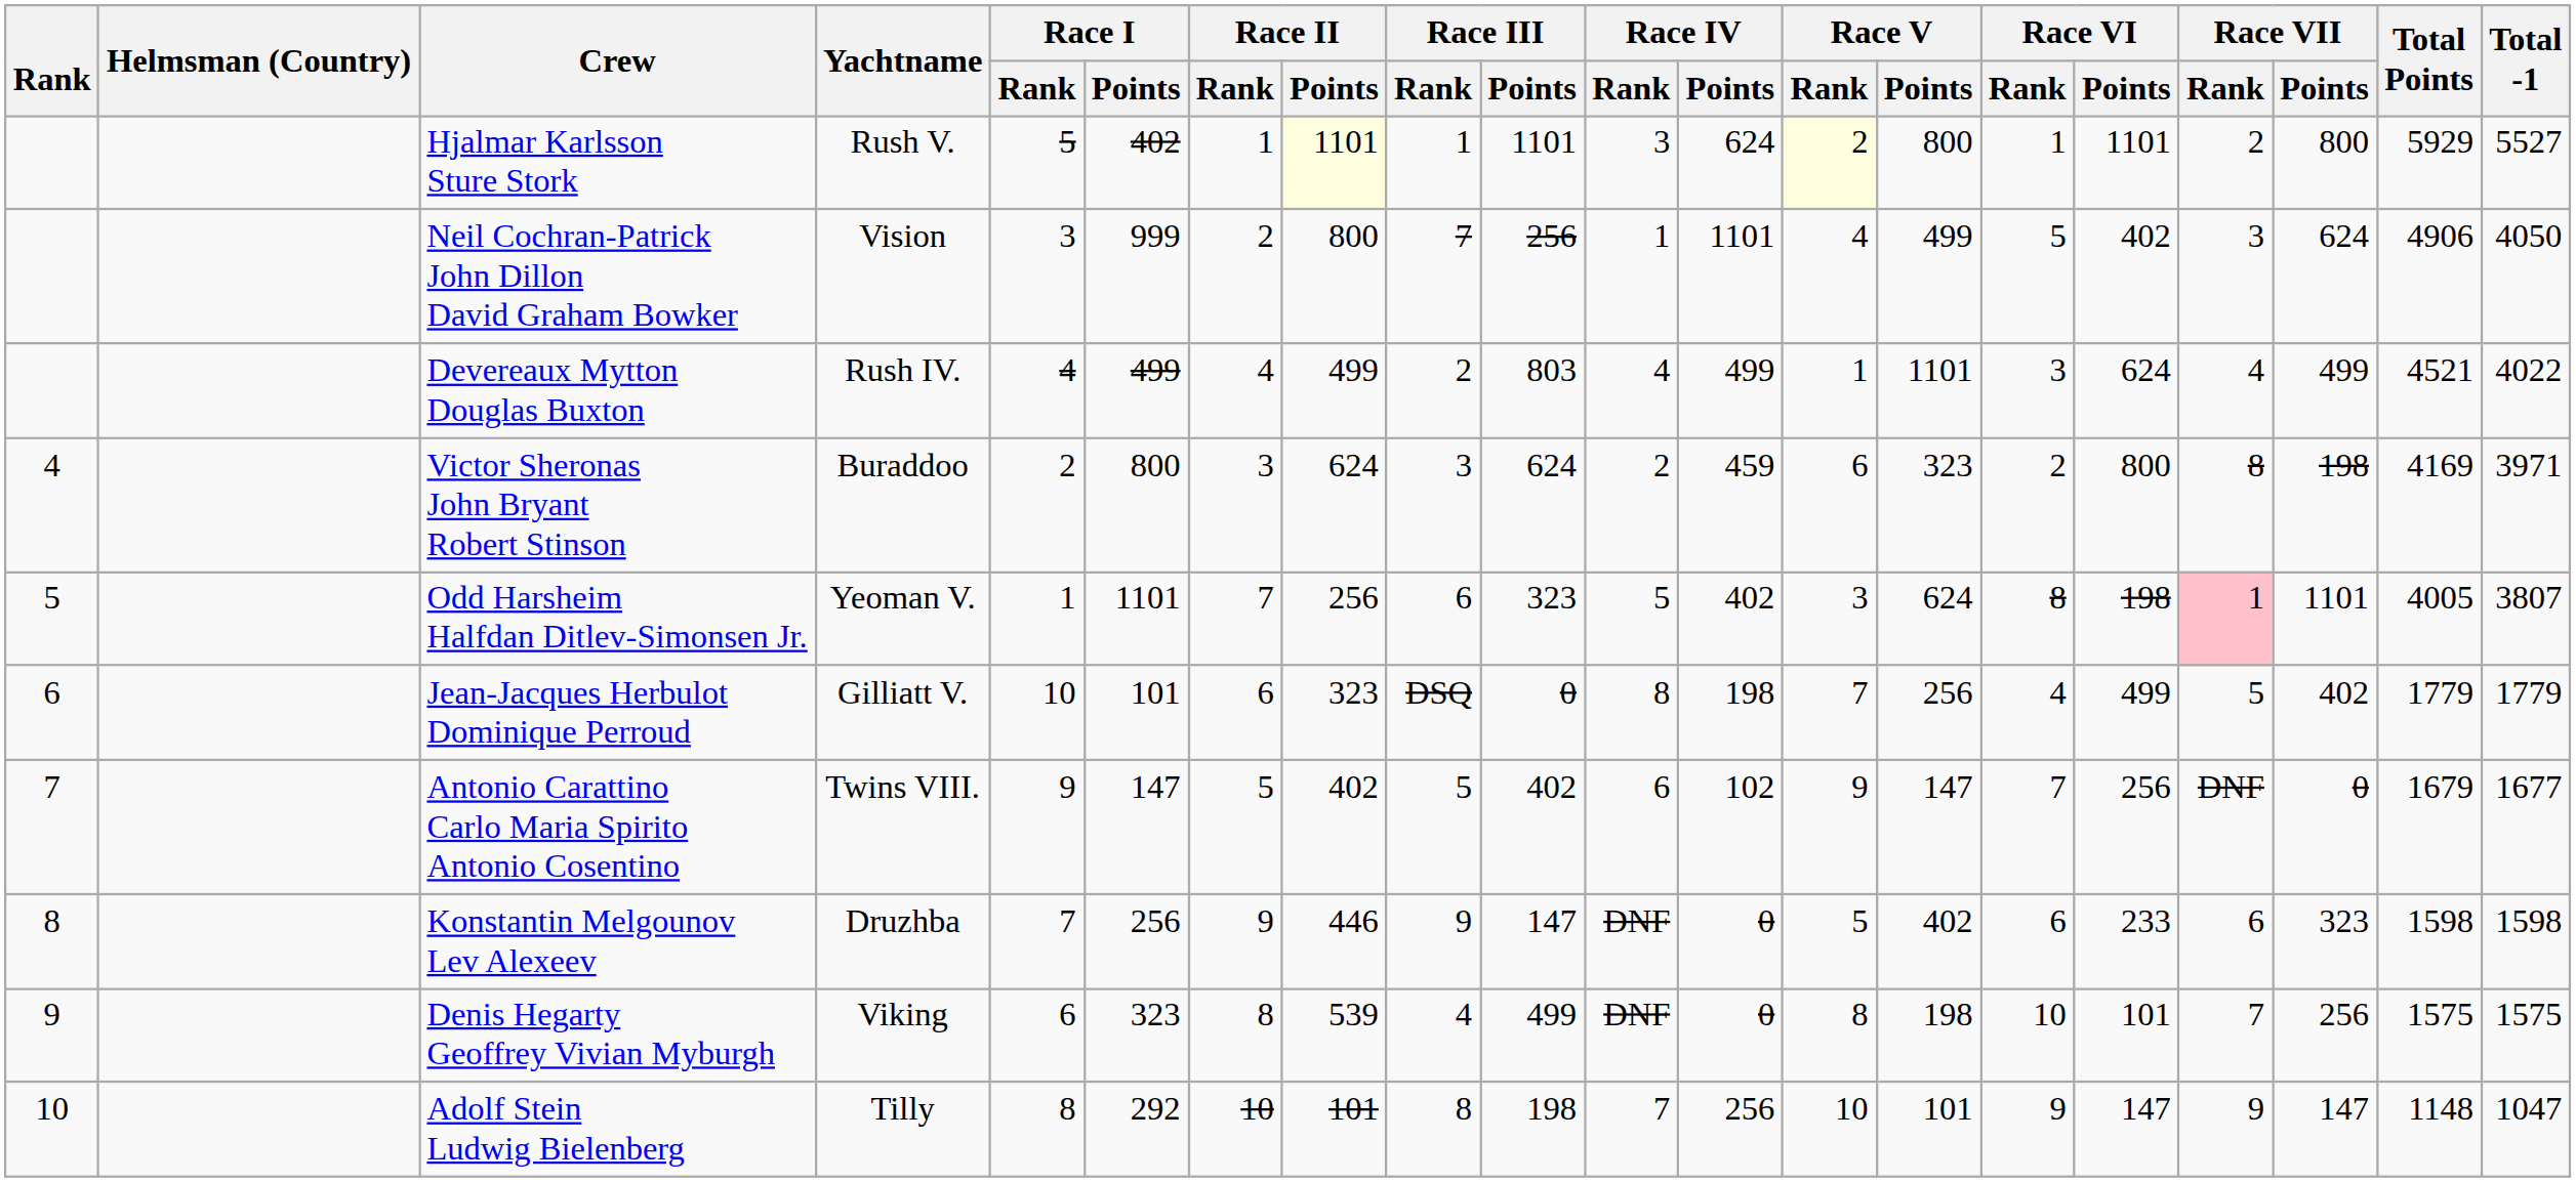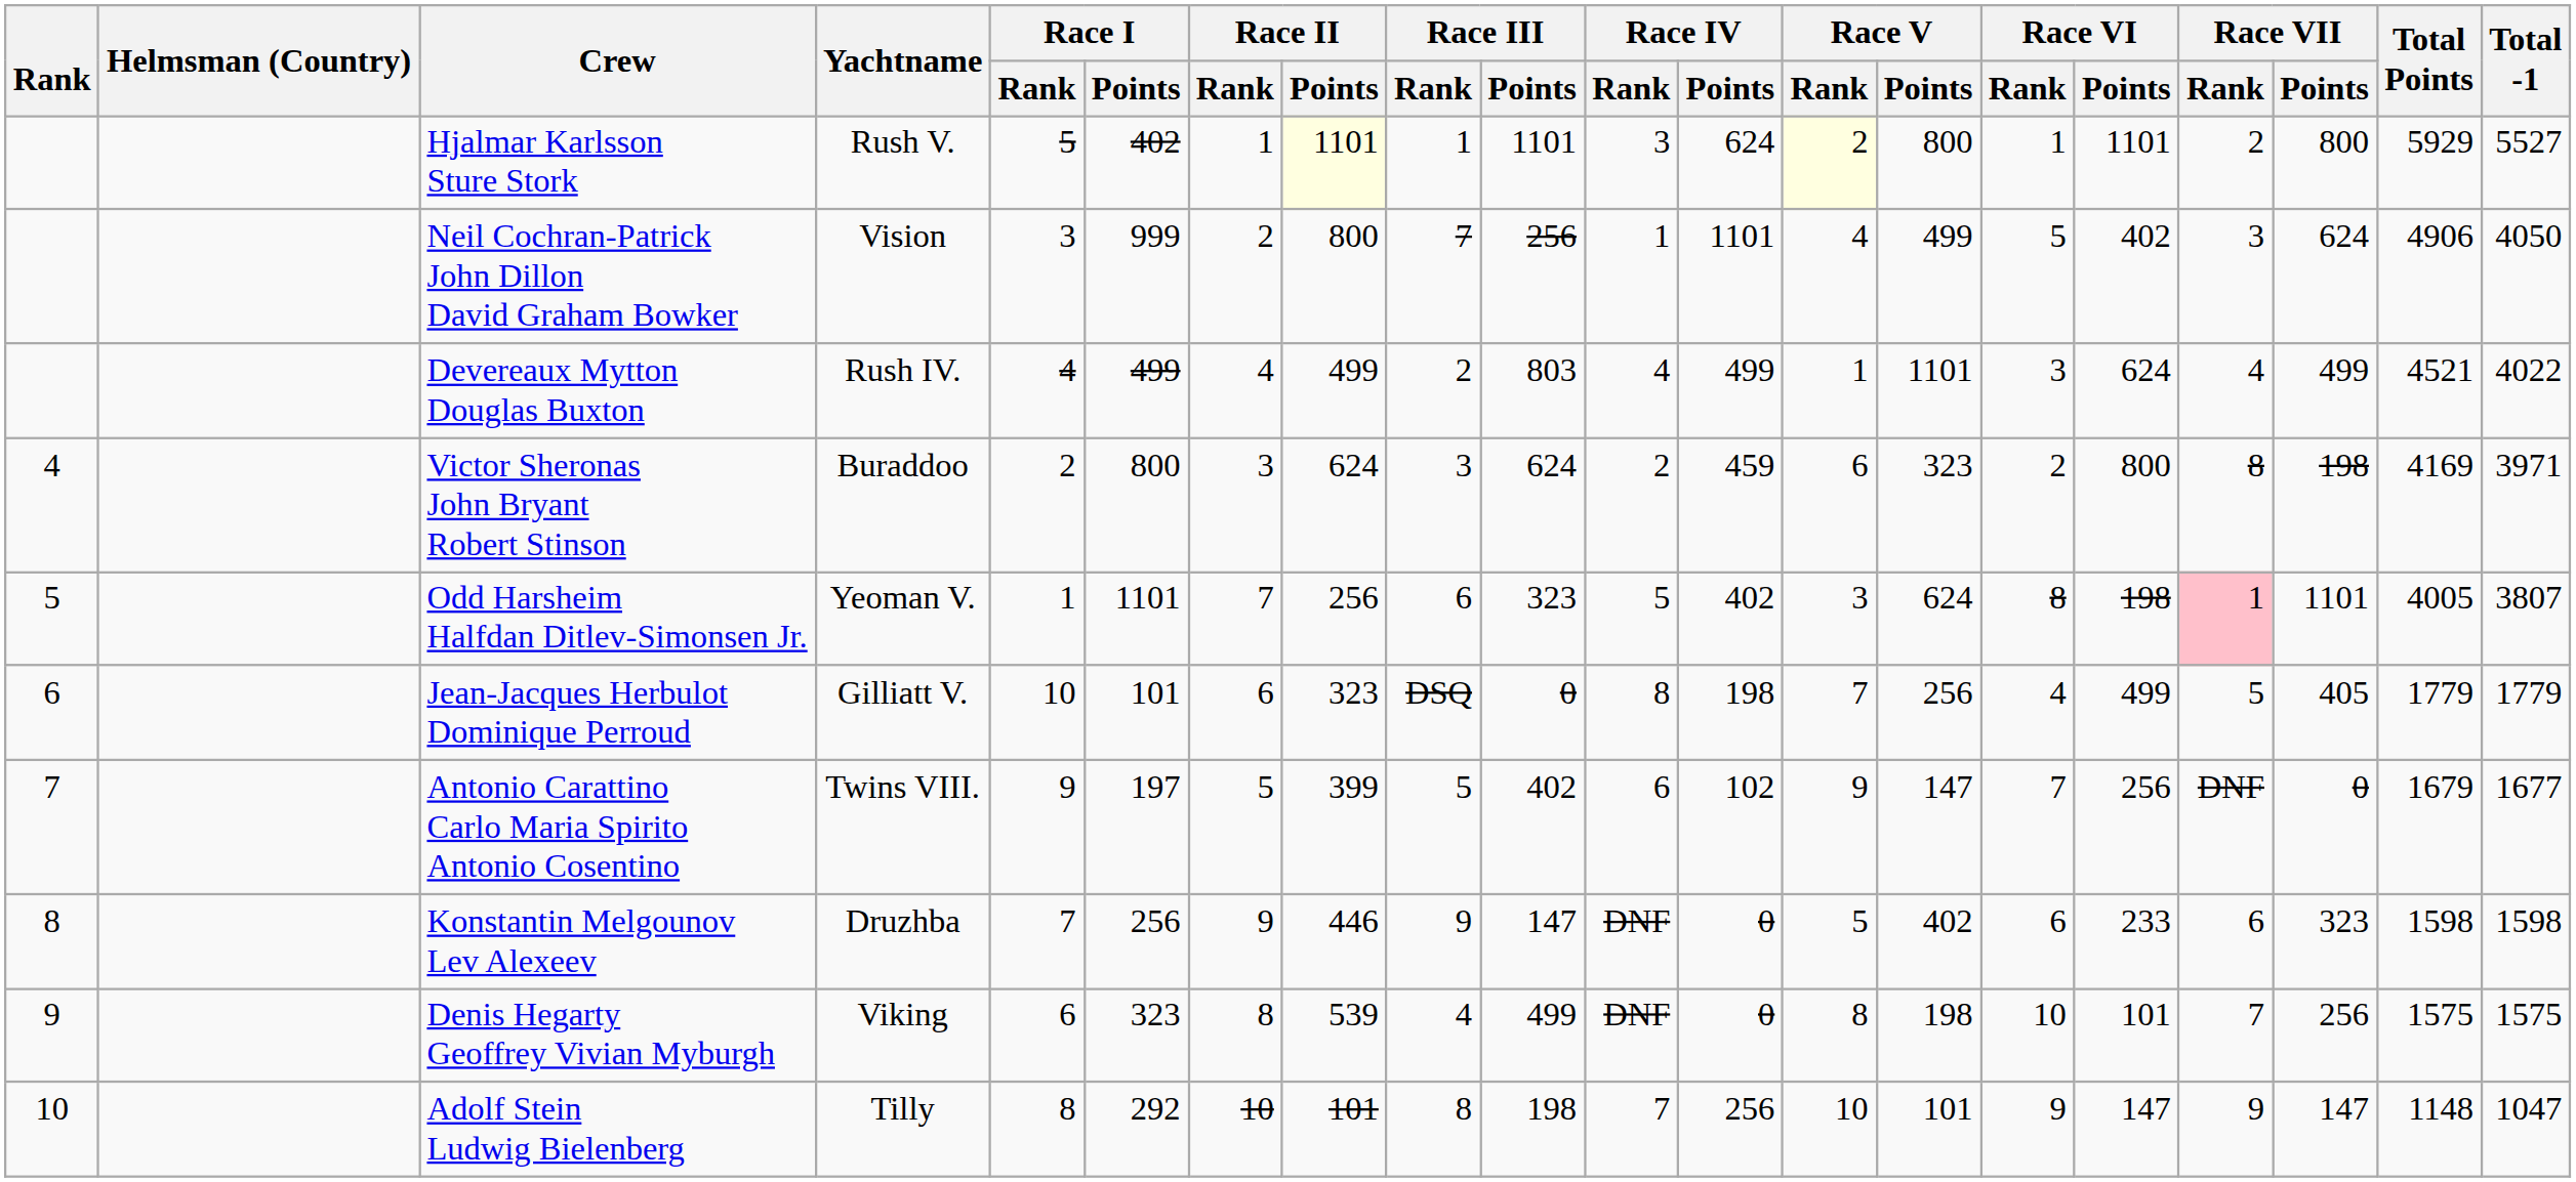 <table class="wikitable" style="text-align:right; font-size:90%">
 <tr>
 <th rowspan="2"><br>Rank</th>
 <th rowspan="2">Helmsman (Country)</th>
 <th rowspan="2">Crew</th>
 <th rowspan="2">Yachtname</th>
 <th colspan="2">Race I</th>
 <th colspan="2">Race II</th>
 <th colspan="2">Race III</th>
 <th colspan="2">Race IV</th>
 <th colspan="2">Race V</th>
 <th colspan="2">Race VI</th>
 <th colspan="2">Race VII</th>
 <th rowspan="2">Total <br>Points <br> </th>
 <th rowspan="2">Total<br>-1<br> </th>
 </tr>
 <tr>
 <th>Rank</th>
 <th>Points</th>
 <th>Rank</th>
 <th>Points</th>
 <th>Rank</th>
 <th>Points</th>
 <th>Rank</th>
 <th>Points</th>
 <th>Rank</th>
 <th>Points</th>
 <th>Rank</th>
 <th>Points</th>
 <th>Rank</th>
 <th>Points</th>
 </tr>
 <tr style="vertical-align:top;">
 <td align=center></td>
 <td align=left></td>
 <td align=left><a href='#'>Hjalmar Karlsson</a> <br> <a href='#'>Sture Stork</a> </td>
 <td align=center>Rush V.</td>
 <td><s>5</s></td>
 <td><s>402</s></td>
 <td>1</td>
 <td style="background: lightyellow;">1101</td>
 <td>1</td>
 <td>1101</td>
 <td>3</td>
 <td>624</td>
 <td style="background: lightyellow;">2</td>
 <td>800</td>
 <td>1</td>
 <td>1101</td>
 <td>2</td>
 <td>800</td>
 <td>5929</td>
 <td>5527</td>
 </tr>
 <tr style="vertical-align:top;">
 <td align=center></td>
 <td align=left></td>
 <td align=left><a href='#'>Neil Cochran-Patrick</a> <br> <a href='#'>John Dillon</a> <br> <a href='#'>David Graham Bowker</a> </td>
 <td align=center>Vision</td>
 <td>3</td>
 <td>999</td>
 <td>2</td>
 <td>800</td>
 <td><s>7</s></td>
 <td><s>256</s></td>
 <td>1</td>
 <td>1101</td>
 <td>4</td>
 <td>499</td>
 <td>5</td>
 <td>402</td>
 <td>3</td>
 <td>624</td>
 <td>4906</td>
 <td>4050</td>
 </tr>
 <tr style="vertical-align:top;">
 <td align=center></td>
 <td align=left></td>
 <td align=left><a href='#'>Devereaux Mytton</a> <br> <a href='#'>Douglas Buxton</a> </td>
 <td align=center>Rush IV.</td>
 <td><s>4</s></td>
 <td><s>499</s></td>
 <td>4</td>
 <td>499</td>
 <td>2</td>
 <td>803</td>
 <td>4</td>
 <td>499</td>
 <td>1</td>
 <td>1101</td>
 <td>3</td>
 <td>624</td>
 <td>4</td>
 <td>499</td>
 <td>4521</td>
 <td>4022</td>
 </tr>
 <tr style="vertical-align:top;">
 <td align=center>4</td>
 <td align=left></td>
 <td align=left><a href='#'>Victor Sheronas</a> <br> <a href='#'>John Bryant</a> <br> <a href='#'>Robert Stinson</a> </td>
 <td align=center>Buraddoo</td>
 <td>2</td>
 <td>800</td>
 <td>3</td>
 <td>624</td>
 <td>3</td>
 <td>624</td>
 <td>2</td>
 <td>459</td>
 <td>6</td>
 <td>323</td>
 <td>2</td>
 <td>800</td>
 <td><s>8</s></td>
 <td><s>198</s></td>
 <td>4169</td>
 <td>3971</td>
 </tr>
 <tr style="vertical-align:top;">
 <td align=center>5</td>
 <td align=left></td>
 <td align=left><a href='#'>Odd Harsheim</a> <br> <a href='#'>Halfdan Ditlev-Simonsen Jr.</a> </td>
 <td align=center>Yeoman V.</td>
 <td>1</td>
 <td>1101</td>
 <td>7</td>
 <td>256</td>
 <td>6</td>
 <td>323</td>
 <td>5</td>
 <td>402</td>
 <td>3</td>
 <td>624</td>
 <td><s>8</s></td>
 <td><s>198</s></td>
 <td style="background: pink;">1</td>
 <td>1101</td>
 <td>4005</td>
 <td>3807</td>
 </tr>
 <tr style="vertical-align:top;">
 <td align=center>6</td>
 <td align=left></td>
 <td align=left><a href='#'>Jean-Jacques Herbulot</a> <br> <a href='#'>Dominique Perroud</a> </td>
 <td align=center>Gilliatt V.</td>
 <td>10</td>
 <td>101</td>
 <td>6</td>
 <td>323</td>
 <td><s>DSQ</s></td>
 <td><s>0</s></td>
 <td>8</td>
 <td>198</td>
 <td>7</td>
 <td>256</td>
 <td>4</td>
 <td>499</td>
 <td>5</td>
-<td>402</td>
+<td>405</td>
 <td>1779</td>
 <td>1779</td>
 </tr>
 <tr style="vertical-align:top;">
 <td align=center>7</td>
 <td align=left></td>
 <td align=left><a href='#'>Antonio Carattino</a> <br> <a href='#'>Carlo Maria Spirito</a> <br> <a href='#'>Antonio Cosentino</a> </td>
 <td align=center>Twins VIII.</td>
 <td>9</td>
-<td>147</td>
+<td>197</td>
 <td>5</td>
-<td>402</td>
+<td>399</td>
 <td>5</td>
 <td>402</td>
 <td>6</td>
 <td>102</td>
 <td>9</td>
 <td>147</td>
 <td>7</td>
 <td>256</td>
 <td><s>DNF</s></td>
 <td><s>0</s></td>
 <td>1679</td>
 <td>1677</td>
 </tr>
 <tr style="vertical-align:top;">
 <td align=center>8</td>
 <td align=left></td>
 <td align=left><a href='#'>Konstantin Melgounov</a> <br> <a href='#'>Lev Alexeev</a> </td>
 <td align=center>Druzhba</td>
 <td>7</td>
 <td>256</td>
 <td>9</td>
 <td>446</td>
 <td>9</td>
 <td>147</td>
 <td><s>DNF</s></td>
 <td><s>0</s></td>
 <td>5</td>
 <td>402</td>
 <td>6</td>
 <td>233</td>
 <td>6</td>
 <td>323</td>
 <td>1598</td>
 <td>1598</td>
 </tr>
 <tr style="vertical-align:top;">
 <td align=center>9</td>
 <td align=left></td>
 <td align=left><a href='#'>Denis Hegarty</a> <br> <a href='#'>Geoffrey Vivian Myburgh</a> </td>
 <td align=center>Viking</td>
 <td>6</td>
 <td>323</td>
 <td>8</td>
 <td>539</td>
 <td>4</td>
 <td>499</td>
 <td><s>DNF</s></td>
 <td><s>0</s></td>
 <td>8</td>
 <td>198</td>
 <td>10</td>
 <td>101</td>
 <td>7</td>
 <td>256</td>
 <td>1575</td>
 <td>1575</td>
 </tr>
 <tr style="vertical-align:top;">
 <td align=center>10</td>
 <td align=left></td>
 <td align=left><a href='#'>Adolf Stein</a> <br> <a href='#'>Ludwig Bielenberg</a> </td>
 <td align=center>Tilly</td>
 <td>8</td>
 <td>292</td>
 <td><s>10</s></td>
 <td><s>101</s></td>
 <td>8</td>
 <td>198</td>
 <td>7</td>
 <td>256</td>
 <td>10</td>
 <td>101</td>
 <td>9</td>
 <td>147</td>
 <td>9</td>
 <td>147</td>
 <td>1148</td>
 <td>1047</td>
 </tr>
 </table>
